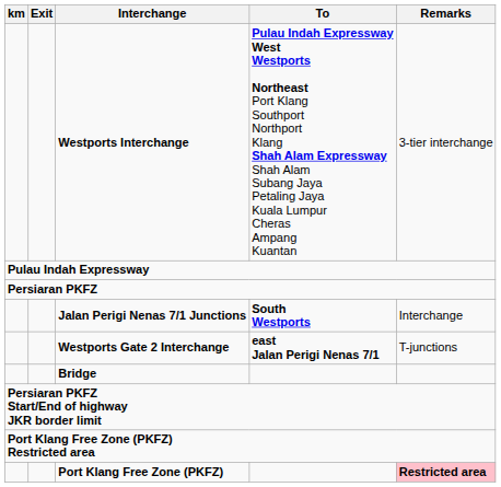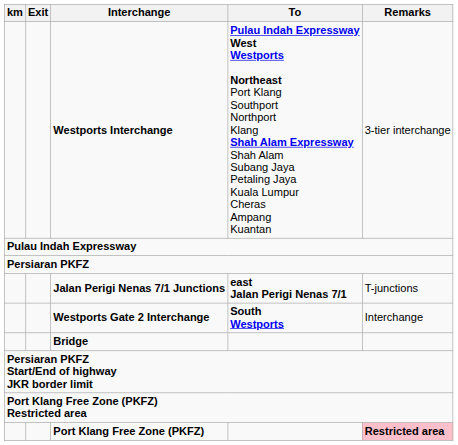 <table class="wikitable">
 <tr>
 <th>km</th>
 <th>Exit</th>
 <th>Interchange</th>
 <th>To</th>
 <th>Remarks</th>
 </tr>
 <tr>
 <td></td>
 <td></td>
 <td><strong>Westports Interchange</strong></td>
 <td> <strong><a href='#'>Pulau Indah Expressway</a></strong><br><strong>West</strong><br><strong><a href='#'>Westports</a></strong> <br><br><strong>Northeast</strong><br>Port Klang<br>Southport <br>Northport <br>Klang<br> <strong><a href='#'>Shah Alam Expressway</a></strong><br>Shah Alam<br>Subang Jaya<br>Petaling Jaya<br>Kuala Lumpur<br>Cheras<br>Ampang<br>Kuantan</td>
 <td>3-tier interchange</td>
 </tr>
 <tr>
 <td style="width:600px" colspan="6" style="text-align:center; background:blue;"><strong><span> Pulau Indah Expressway</span></strong></td>
 </tr>
 <tr>
 <td style="width:600px" colspan="6" style="text-align:center; background:blue;"><strong><span> Persiaran PKFZ</span></strong></td>
 </tr>
 <tr>
 <td></td>
 <td></td>
 <td><strong>Jalan Perigi Nenas 7/1 Junctions</strong></td>
-<td><strong>South</strong><br><strong><a href='#'>Westports</a></strong> </td>
-<td>Interchange</td>
+<td><strong>east</strong><br><strong>Jalan Perigi Nenas 7/1</strong></td>
+<td>T-junctions</td>
 </tr>
 <tr>
 <td></td>
 <td></td>
 <td><strong>Westports Gate 2 Interchange</strong></td>
-<td><strong>east</strong><br><strong>Jalan Perigi Nenas 7/1</strong></td>
-<td>T-junctions</td>
+<td><strong>South</strong><br><strong><a href='#'>Westports</a></strong> </td>
+<td>Interchange</td>
 </tr>
 <tr>
 <td></td>
 <td></td>
 <td><strong>Bridge</strong></td>
 <td></td>
 <td></td>
 </tr>
 <tr>
 <td style="width:600px" colspan="6" style="text-align:center; background:blue;"><strong><span> Persiaran PKFZ<br>Start/End of highway<br>JKR border limit</span></strong></td>
 </tr>
 <tr>
 <td style="width:600px" colspan="6" style="text-align:center; background:green;"><strong><span>Port Klang Free Zone (PKFZ)</span><br><span>Restricted area</span></strong></td>
 </tr>
 <tr>
 <td></td>
 <td></td>
 <td><strong>Port Klang Free Zone (PKFZ)</strong></td>
 <td></td>
 <td style="background: pink;"><strong><span>Restricted area</span></strong></td>
 </tr>
 </table>
